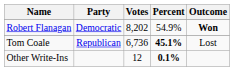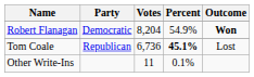 <table class=wikitable style="text-align:center">
 <tr>
 <th>Name</th>
 <th>Party</th>
 <th>Votes</th>
 <th>Percent</th>
 <th>Outcome</th>
 </tr>
 <tr>
 </tr>
 <tr>
 <td align=left><a href='#'>Robert Flanagan</a></td>
 <td><a href='#'>Democratic</a></td>
-<td>8,202</td>
+<td>8,204</td>
 <td>54.9%</td>
 <td><strong>Won</strong></td>
 </tr>
 <tr>
 </tr>
 <tr>
 <td align=left>Tom Coale</td>
 <td><a href='#'>Republican</a></td>
 <td>6,736</td>
 <td><strong>45.1%</strong></td>
 <td>Lost</td>
 </tr>
 <tr>
 <td align=left>Other Write-Ins</td>
 <td></td>
-<td>12</td>
-<td><strong>0.1%</strong></td>
+<td>11</td>
+<td>0.1%</td>
 <td></td>
 </tr>
 </table>
